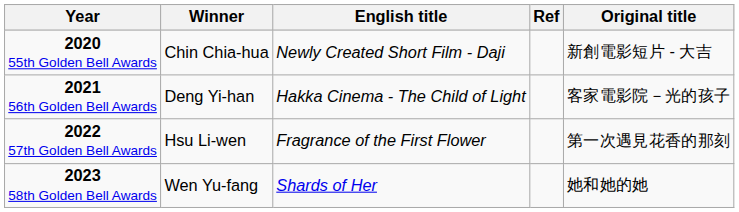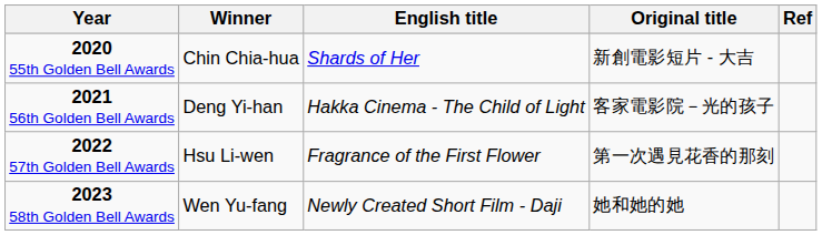 <table class="wikitable sortable">
 <tr style="background:#bebebe;">
 <th>Year</th>
 <th>Winner</th>
 <th>English title</th>
+<th>Original title</th>
 <th>Ref</th>
-<th>Original title</th>
 </tr>
 <tr>
 <td style="text-align:center"><strong>2020</strong> <br> <small><a href='#'>55th Golden Bell Awards</a></small></td>
 <td>Chin Chia-hua</td>
-<td><em>Newly Created Short Film - Daji</em></td>
+<td><em><a href='#'>Shards of Her</a></em></td>
+<td>新創電影短片 - 大吉</td>
 <td></td>
-<td>新創電影短片 - 大吉</td>
 </tr>
 <tr>
 <td style="text-align:center"><strong>2021</strong> <br> <small><a href='#'>56th Golden Bell Awards</a></small></td>
 <td>Deng Yi-han</td>
 <td><em>Hakka Cinema - The Child of Light</em></td>
+<td>客家電影院－光的孩子</td>
 <td></td>
-<td>客家電影院－光的孩子</td>
 </tr>
 <tr>
 <td style="text-align:center"><strong>2022</strong> <br> <small><a href='#'>57th Golden Bell Awards</a></small></td>
 <td>Hsu Li-wen</td>
 <td><em>Fragrance of the First Flower</em></td>
+<td>第一次遇見花香的那刻</td>
 <td></td>
-<td>第一次遇見花香的那刻</td>
 </tr>
 <tr>
 <td style="text-align:center"><strong>2023</strong> <br> <small><a href='#'>58th Golden Bell Awards</a></small></td>
 <td>Wen Yu-fang</td>
-<td><em><a href='#'>Shards of Her</a></em></td>
+<td><em>Newly Created Short Film - Daji</em></td>
+<td>她和她的她</td>
 <td></td>
-<td>她和她的她</td>
 </tr>
 </table>
